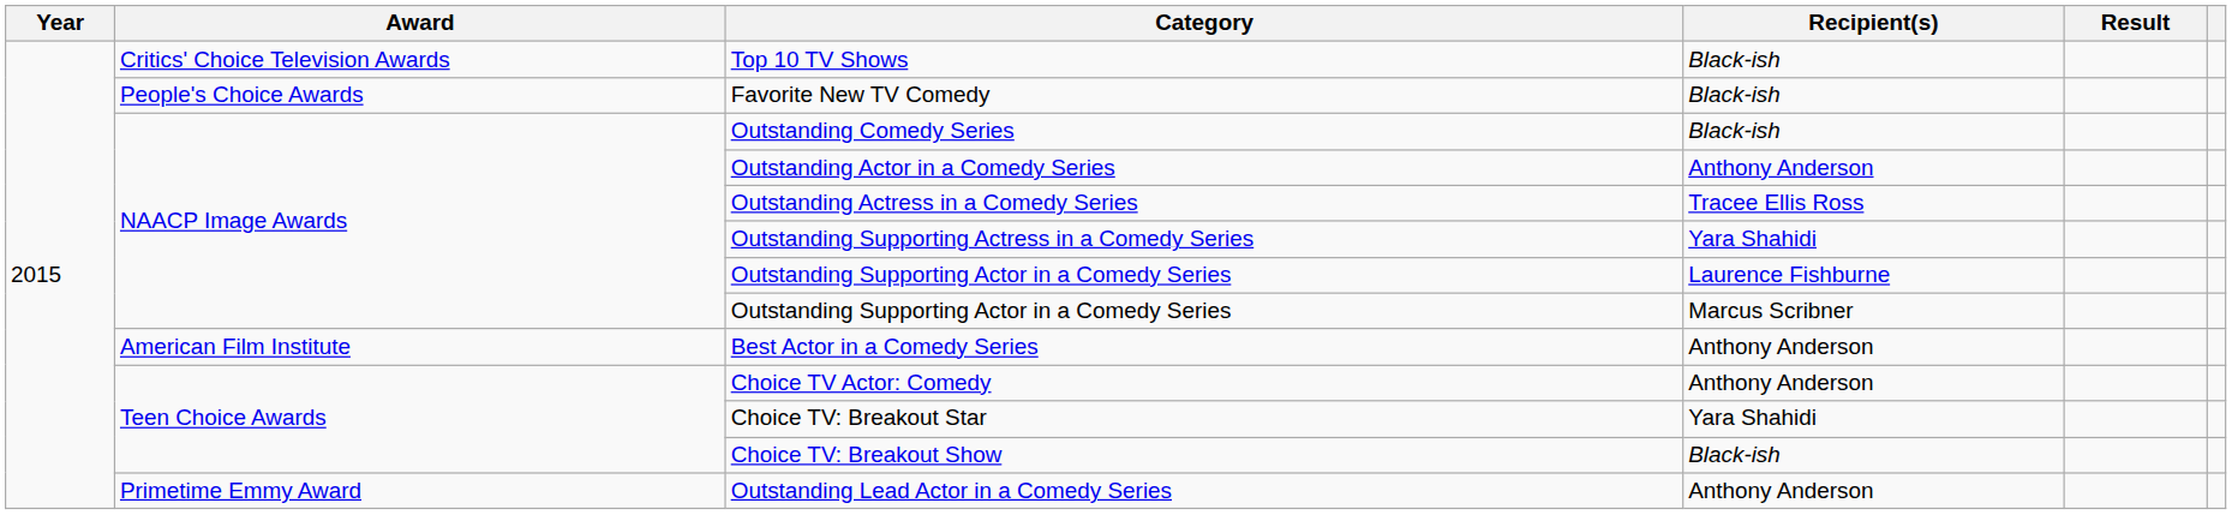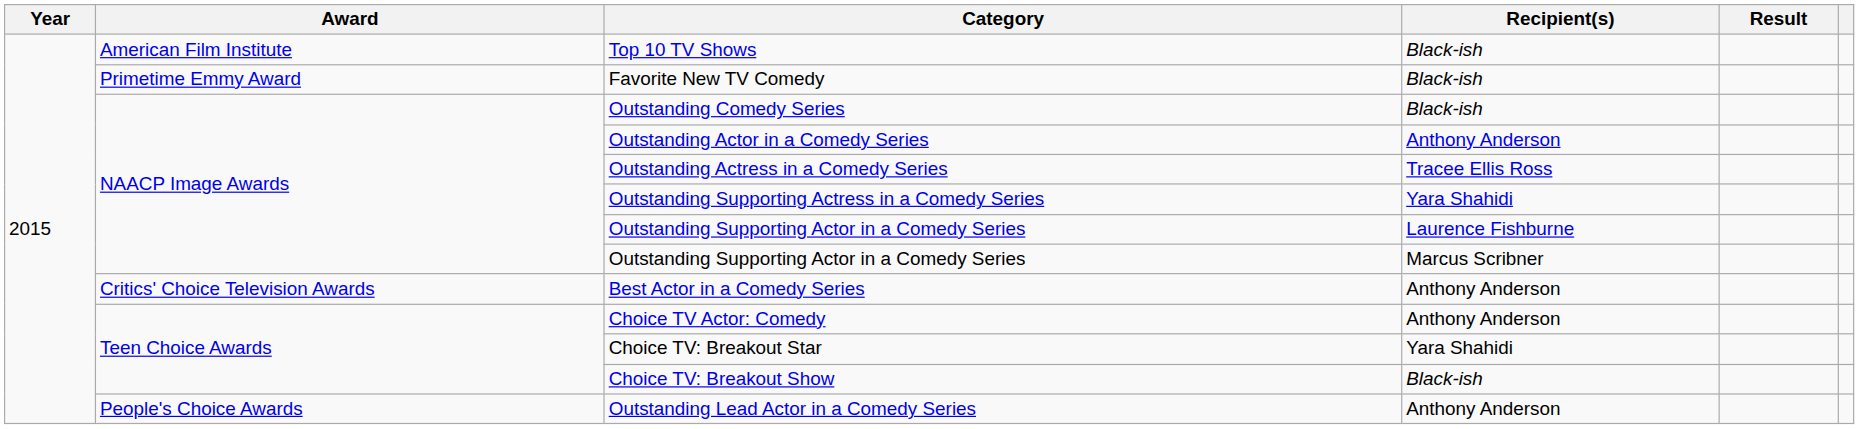 <table class="wikitable sortable plainrowheaders" style="width:99%;">
 <tr>
 <th>Year</th>
 <th>Award</th>
 <th>Category</th>
 <th>Recipient(s)</th>
 <th>Result</th>
 <th class="unsortable"></th>
 </tr>
 <tr>
 <td rowspan="13">2015</td>
-<td><a href='#'>Critics' Choice Television Awards</a></td>
+<td><a href='#'>American Film Institute</a></td>
 <td><a href='#'>Top 10 TV Shows</a></td>
 <td><em>Black-ish</em></td>
 <td></td>
 <td></td>
 </tr>
 <tr>
-<td><a href='#'>People's Choice Awards</a></td>
+<td><a href='#'>Primetime Emmy Award</a></td>
 <td>Favorite New TV Comedy</td>
 <td><em>Black-ish</em></td>
 <td></td>
 <td></td>
 </tr>
 <tr>
 <td rowspan=6><a href='#'>NAACP Image Awards</a></td>
 <td><a href='#'>Outstanding Comedy Series</a></td>
 <td><em>Black-ish</em></td>
 <td></td>
 <td></td>
 </tr>
 <tr>
 <td><a href='#'>Outstanding Actor in a Comedy Series</a></td>
 <td><a href='#'>Anthony Anderson</a></td>
 <td></td>
 <td></td>
 </tr>
 <tr>
 <td><a href='#'>Outstanding Actress in a Comedy Series</a></td>
 <td><a href='#'>Tracee Ellis Ross</a></td>
 <td></td>
 <td></td>
 </tr>
 <tr>
 <td><a href='#'>Outstanding Supporting Actress in a Comedy Series</a></td>
 <td><a href='#'>Yara Shahidi</a></td>
 <td></td>
 <td></td>
 </tr>
 <tr>
 <td><a href='#'>Outstanding Supporting Actor in a Comedy Series</a></td>
 <td><a href='#'>Laurence Fishburne</a></td>
 <td></td>
 <td></td>
 </tr>
 <tr>
 <td>Outstanding Supporting Actor in a Comedy Series</td>
 <td>Marcus Scribner</td>
 <td></td>
 <td></td>
 </tr>
 <tr>
-<td><a href='#'>American Film Institute</a></td>
+<td><a href='#'>Critics' Choice Television Awards</a></td>
 <td><a href='#'>Best Actor in a Comedy Series</a></td>
 <td>Anthony Anderson</td>
 <td></td>
 <td></td>
 </tr>
 <tr>
 <td rowspan=3><a href='#'>Teen Choice Awards</a></td>
 <td><a href='#'>Choice TV Actor: Comedy</a></td>
 <td>Anthony Anderson</td>
 <td></td>
 <td></td>
 </tr>
 <tr>
 <td>Choice TV: Breakout Star</td>
 <td>Yara Shahidi</td>
 <td></td>
 <td></td>
 </tr>
 <tr>
 <td><a href='#'>Choice TV: Breakout Show</a></td>
 <td><em>Black-ish</em></td>
 <td></td>
 <td></td>
 </tr>
 <tr>
-<td><a href='#'>Primetime Emmy Award</a></td>
+<td><a href='#'>People's Choice Awards</a></td>
 <td><a href='#'>Outstanding Lead Actor in a Comedy Series</a></td>
 <td>Anthony Anderson</td>
 <td></td>
 <td></td>
 </tr>
 </table>
